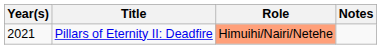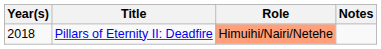 <table class="wikitable">
 <tr>
 <th>Year(s)</th>
 <th>Title</th>
 <th>Role</th>
 <th>Notes</th>
 </tr>
 <tr>
-<td>2021</td>
+<td>2018</td>
 <td><a href='#'>Pillars of Eternity II: Deadfire</a></td>
 <td style="background: lightsalmon;">Himuihi/Nairi/Netehe</td>
 <td></td>
 </tr>
 </table>
